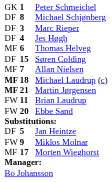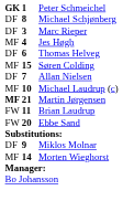 <table cellspacing="0" cellpadding="0" style="font-size:90%; margin:auto;">
 <tr>
 <th width="25"></th>
 <th width="25"></th>
 </tr>
 <tr>
-<td>GK</td>
+<td><strong>GK</strong></td>
 <td><strong>1</strong></td>
 <td><a href='#'>Peter Schmeichel</a></td>
 <td></td>
 </tr>
 <tr>
 <td>DF</td>
 <td><strong>8</strong></td>
 <td><a href='#'>Michael Schjønberg</a></td>
 <td></td>
 <td></td>
 </tr>
 <tr>
 <td>DF</td>
 <td><strong>3</strong></td>
 <td><a href='#'>Marc Rieper</a></td>
 </tr>
 <tr>
-<td>DF</td>
+<td>MF</td>
 <td><strong>4</strong></td>
 <td><a href='#'>Jes Høgh</a></td>
 <td></td>
 </tr>
 <tr>
-<td>MF</td>
+<td>DF</td>
 <td><strong>6</strong></td>
 <td><a href='#'>Thomas Helveg</a></td>
 </tr>
 <tr>
-<td>DF</td>
+<td>MF</td>
 <td><strong>15</strong></td>
 <td><a href='#'>Søren Colding</a></td>
 </tr>
 <tr>
-<td>MF</td>
+<td>DF</td>
 <td><strong>7</strong></td>
 <td><a href='#'>Allan Nielsen</a></td>
 </tr>
 <tr>
-<td><strong>MF</strong></td>
-<td><strong>18</strong></td>
+<td>MF</td>
+<td><strong>10</strong></td>
 <td><a href='#'>Michael Laudrup</a> (<a href='#'>c</a>)</td>
 <td></td>
 <td></td>
 </tr>
 <tr>
 <td><strong>MF</strong></td>
 <td><strong>21</strong></td>
 <td><a href='#'>Martin Jørgensen</a></td>
 </tr>
 <tr>
 <td>FW</td>
 <td><strong>11</strong></td>
 <td><a href='#'>Brian Laudrup</a></td>
 </tr>
 <tr>
 <td>FW</td>
 <td><strong>20</strong></td>
 <td><a href='#'>Ebbe Sand</a></td>
 <td></td>
 <td></td>
 </tr>
 <tr>
 <td colspan=3><strong>Substitutions:</strong></td>
 </tr>
 <tr>
 <td>DF</td>
-<td><strong>5</strong></td>
-<td><a href='#'>Jan Heintze</a></td>
-<td></td>
-<td></td>
-</tr>
-<tr>
-<td>FW</td>
 <td><strong>9</strong></td>
 <td><a href='#'>Miklos Molnar</a></td>
 <td></td>
 <td></td>
 </tr>
 <tr>
 <td>MF</td>
-<td><strong>17</strong></td>
+<td><strong>14</strong></td>
 <td><a href='#'>Morten Wieghorst</a></td>
 <td></td>
 <td></td>
 </tr>
 <tr>
 <td colspan=3><strong>Manager:</strong></td>
 </tr>
 <tr>
 <td colspan="4"> <a href='#'>Bo Johansson</a></td>
 </tr>
 </table>
